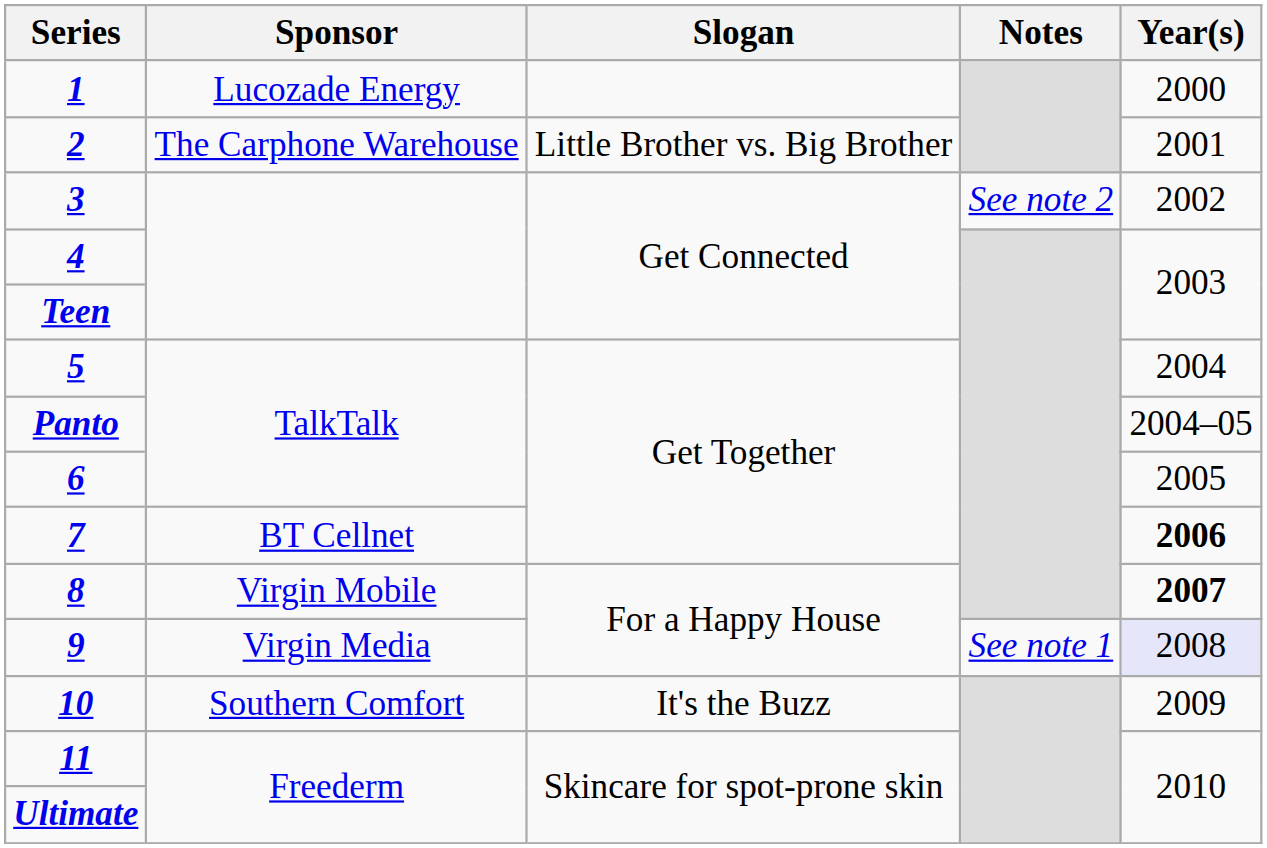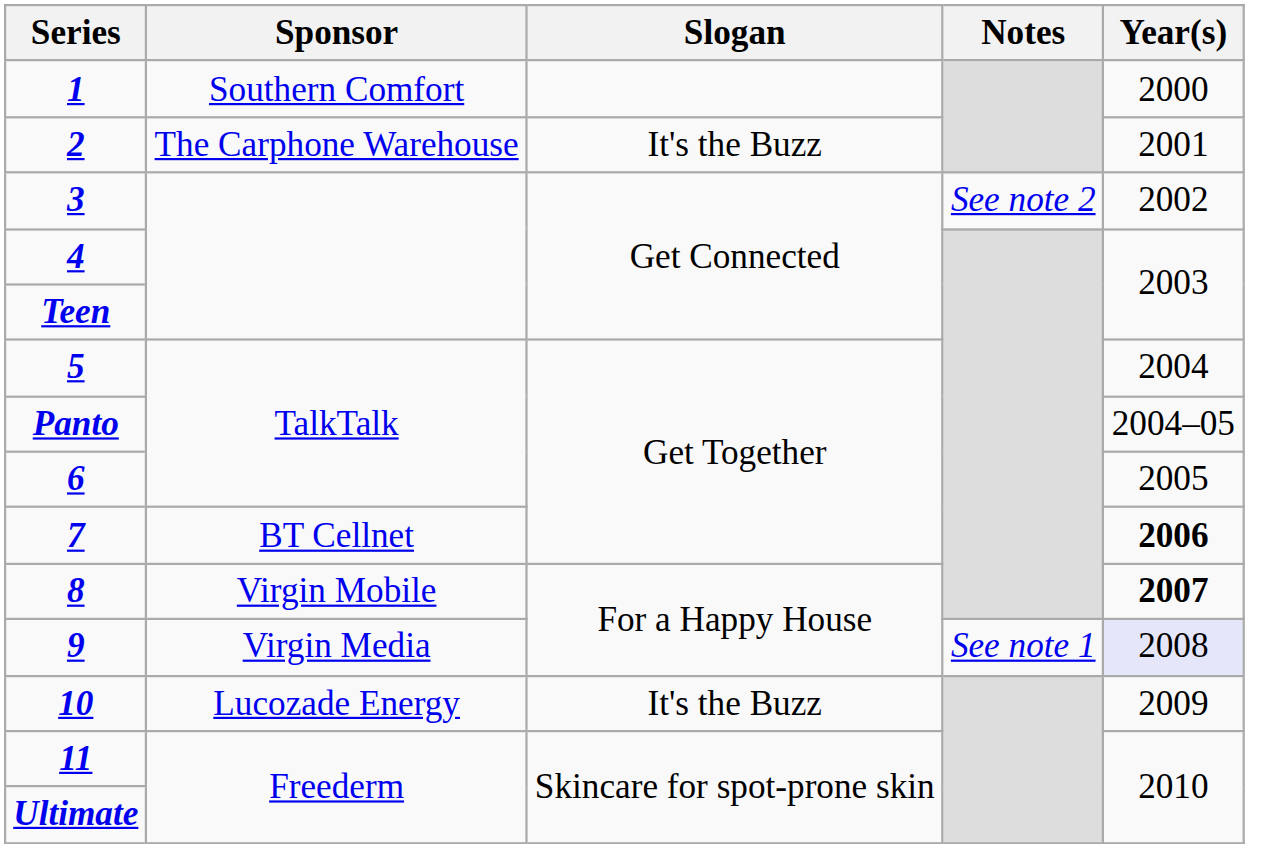 <table class="wikitable" style="text-align:center">
 <tr>
 <th>Series</th>
 <th>Sponsor</th>
 <th>Slogan</th>
 <th>Notes</th>
 <th>Year(s)</th>
 </tr>
 <tr>
 <td><strong><em><a href='#'>1</a></em></strong></td>
-<td><a href='#'>Lucozade Energy</a></td>
+<td><a href='#'>Southern Comfort</a></td>
 <td></td>
 <td rowspan="2" style="background:#ddd;"></td>
 <td>2000</td>
 </tr>
 <tr>
 <td><strong><em><a href='#'>2</a></em></strong></td>
 <td><a href='#'>The Carphone Warehouse</a></td>
-<td>Little Brother vs. Big Brother</td>
+<td>It's the Buzz</td>
 <td>2001</td>
 </tr>
 <tr>
 <td><strong><em><a href='#'>3</a></em></strong></td>
 <td rowspan=3><a href='#'></a></td>
 <td rowspan=3>Get Connected</td>
 <td><em><a href='#'>See note 2</a></em></td>
 <td>2002</td>
 </tr>
 <tr>
 <td><strong><em><a href='#'>4</a></em></strong></td>
 <td rowspan="7" style="background:#ddd;"></td>
 <td rowspan=2>2003</td>
 </tr>
 <tr>
 <td><strong><em><a href='#'>Teen</a></em></strong></td>
 </tr>
 <tr>
 <td><strong><em><a href='#'>5</a></em></strong></td>
 <td rowspan=3><a href='#'>TalkTalk</a></td>
 <td rowspan=4>Get Together</td>
 <td>2004</td>
 </tr>
 <tr>
 <td><strong><em><a href='#'>Panto</a></em></strong></td>
 <td>2004–05</td>
 </tr>
 <tr>
 <td><strong><em><a href='#'>6</a></em></strong></td>
 <td>2005</td>
 </tr>
 <tr>
 <td><strong><em><a href='#'>7</a></em></strong></td>
 <td><a href='#'>BT Cellnet</a></td>
 <td><strong>2006</strong></td>
 </tr>
 <tr>
 <td><strong><em><a href='#'>8</a></em></strong></td>
 <td><a href='#'>Virgin Mobile</a></td>
 <td rowspan=2>For a Happy House</td>
 <td><strong>2007</strong></td>
 </tr>
 <tr>
 <td><strong><em><a href='#'>9</a></em></strong></td>
 <td><a href='#'>Virgin Media</a></td>
 <td><em><a href='#'>See note 1</a></em></td>
 <td style="background: lavender;">2008</td>
 </tr>
 <tr>
 <td><strong><em><a href='#'>10</a></em></strong></td>
-<td><a href='#'>Southern Comfort</a></td>
+<td><a href='#'>Lucozade Energy</a></td>
 <td>It's the Buzz</td>
 <td rowspan="3" style="background:#ddd;"></td>
 <td>2009</td>
 </tr>
 <tr>
 <td><strong><em><a href='#'>11</a></em></strong></td>
 <td rowspan=2><a href='#'>Freederm</a></td>
 <td rowspan=2>Skincare for spot-prone skin</td>
 <td rowspan=2>2010</td>
 </tr>
 <tr>
 <td><strong><em><a href='#'>Ultimate</a></em></strong></td>
 </tr>
 </table>
